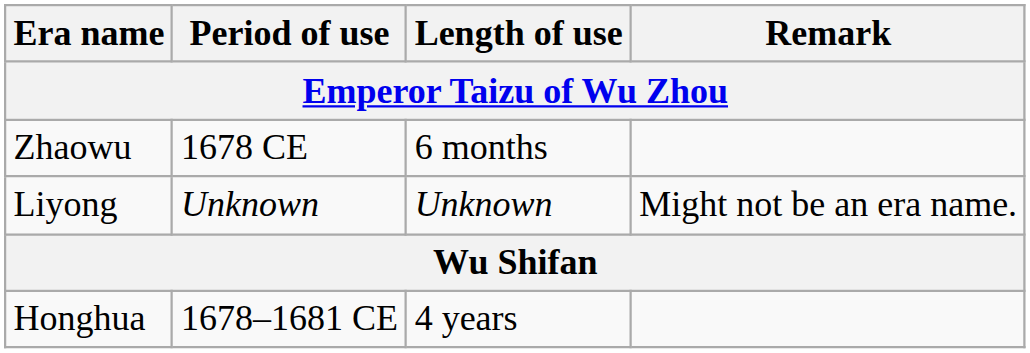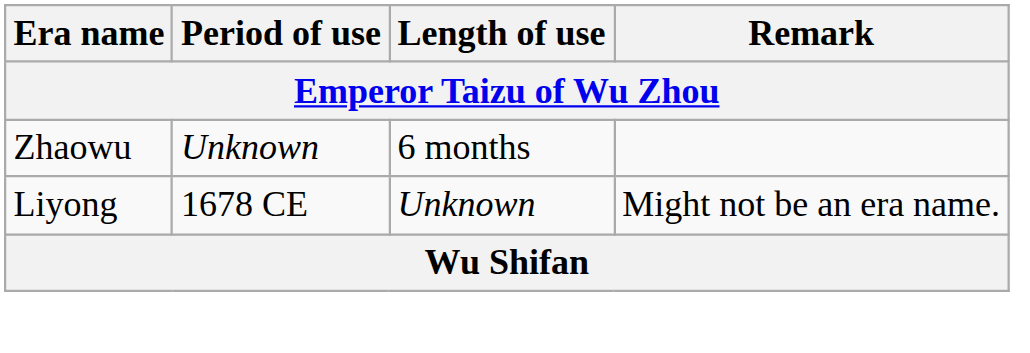 <table class="wikitable">
 <tr>
 <th>Era name</th>
 <th>Period of use</th>
 <th>Length of use</th>
 <th>Remark</th>
 </tr>
 <tr>
 <th colspan="4"><a href='#'>Emperor Taizu of Wu Zhou</a><br></th>
 </tr>
 <tr>
 <td>Zhaowu<br></td>
-<td>1678 CE</td>
+<td><em>Unknown</em></td>
 <td>6 months</td>
 <td></td>
 </tr>
 <tr>
 <td>Liyong<br></td>
-<td><em>Unknown</em></td>
+<td>1678 CE</td>
 <td><em>Unknown</em></td>
 <td>Might not be an era name.</td>
 </tr>
 <tr>
 <th colspan="4">Wu Shifan<br></th>
 </tr>
-<tr>
-<td>Honghua<br></td>
-<td>1678–1681 CE</td>
-<td>4 years</td>
-<td></td>
-</tr>
 </table>
